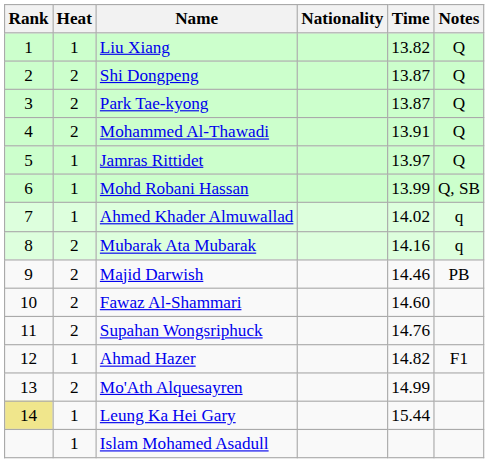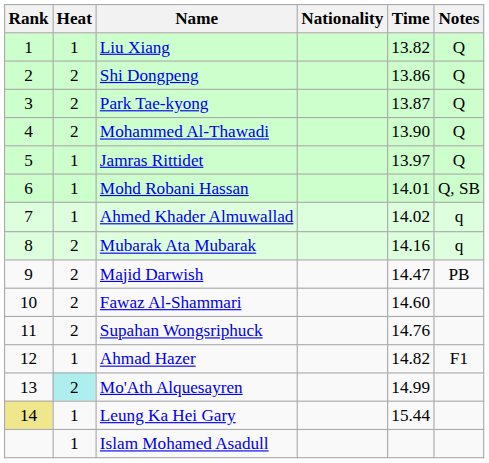 <table class="wikitable sortable" style="text-align:center; font-size:95%">
 <tr>
 <th>Rank</th>
 <th>Heat</th>
 <th>Name</th>
 <th>Nationality</th>
 <th>Time</th>
 <th>Notes</th>
 </tr>
 <tr bgcolor=ccffcc>
 <td>1</td>
 <td>1</td>
 <td align=left><a href='#'>Liu Xiang</a></td>
 <td align=left></td>
 <td>13.82</td>
 <td>Q</td>
 </tr>
 <tr bgcolor=ccffcc>
 <td>2</td>
 <td>2</td>
 <td align=left><a href='#'>Shi Dongpeng</a></td>
 <td align=left></td>
-<td>13.87</td>
+<td>13.86</td>
 <td>Q</td>
 </tr>
 <tr bgcolor=ccffcc>
 <td>3</td>
 <td>2</td>
 <td align=left><a href='#'>Park Tae-kyong</a></td>
 <td align=left></td>
 <td>13.87</td>
 <td>Q</td>
 </tr>
 <tr bgcolor=ccffcc>
 <td>4</td>
 <td>2</td>
 <td align=left><a href='#'>Mohammed Al-Thawadi</a></td>
 <td align=left></td>
-<td>13.91</td>
+<td>13.90</td>
 <td>Q</td>
 </tr>
 <tr bgcolor=ccffcc>
 <td>5</td>
 <td>1</td>
 <td align=left><a href='#'>Jamras Rittidet</a></td>
 <td align=left></td>
 <td>13.97</td>
 <td>Q</td>
 </tr>
 <tr bgcolor=ccffcc>
 <td>6</td>
 <td>1</td>
 <td align=left><a href='#'>Mohd Robani Hassan</a></td>
 <td align=left></td>
-<td>13.99</td>
+<td>14.01</td>
 <td>Q, SB</td>
 </tr>
 <tr bgcolor=ddffdd>
 <td>7</td>
 <td>1</td>
 <td align=left><a href='#'>Ahmed Khader Almuwallad</a></td>
 <td align=left></td>
 <td>14.02</td>
 <td>q</td>
 </tr>
 <tr bgcolor=ddffdd>
 <td>8</td>
 <td>2</td>
 <td align=left><a href='#'>Mubarak Ata Mubarak</a></td>
 <td align=left></td>
 <td>14.16</td>
 <td>q</td>
 </tr>
 <tr>
 <td>9</td>
 <td>2</td>
 <td align=left><a href='#'>Majid Darwish</a></td>
 <td align=left></td>
-<td>14.46</td>
+<td>14.47</td>
 <td>PB</td>
 </tr>
 <tr>
 <td>10</td>
 <td>2</td>
 <td align=left><a href='#'>Fawaz Al-Shammari</a></td>
 <td align=left></td>
 <td>14.60</td>
 <td></td>
 </tr>
 <tr>
 <td>11</td>
 <td>2</td>
 <td align=left><a href='#'>Supahan Wongsriphuck</a></td>
 <td align=left></td>
 <td>14.76</td>
 <td></td>
 </tr>
 <tr>
 <td>12</td>
 <td>1</td>
 <td align=left><a href='#'>Ahmad Hazer</a></td>
 <td align=left></td>
 <td>14.82</td>
 <td>F1</td>
 </tr>
 <tr>
 <td>13</td>
-<td>2</td>
+<td style="background: paleturquoise;">2</td>
 <td align=left><a href='#'>Mo'Ath Alquesayren</a></td>
 <td align=left></td>
 <td>14.99</td>
 <td></td>
 </tr>
 <tr>
 <td style="background: khaki;">14</td>
 <td>1</td>
 <td align=left><a href='#'>Leung Ka Hei Gary</a></td>
 <td align=left></td>
 <td>15.44</td>
 <td></td>
 </tr>
 <tr>
 <td></td>
 <td>1</td>
 <td align=left><a href='#'>Islam Mohamed Asadull</a></td>
 <td align=left></td>
 <td></td>
 <td></td>
 </tr>
 </table>
